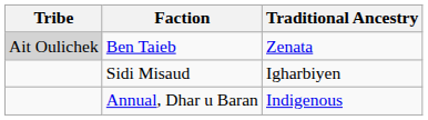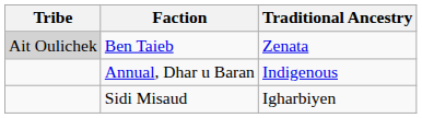 <table class="wikitable">
 <tr>
 <th>Tribe</th>
 <th>Faction</th>
 <th>Traditional Ancestry</th>
 </tr>
 <tr>
 <td style="background: lightgrey;">Ait Oulichek</td>
 <td><a href='#'>Ben Taieb</a></td>
 <td><a href='#'>Zenata</a></td>
 </tr>
 <tr>
 <td></td>
+<td><a href='#'>Annual</a>, Dhar u Baran</td>
+<td><a href='#'>Indigenous</a></td>
+</tr>
+<tr>
+<td></td>
 <td>Sidi Misaud</td>
 <td>Igharbiyen</td>
 </tr>
-<tr>
-<td></td>
-<td><a href='#'>Annual</a>, Dhar u Baran</td>
-<td><a href='#'>Indigenous</a></td>
-</tr>
 </table>
